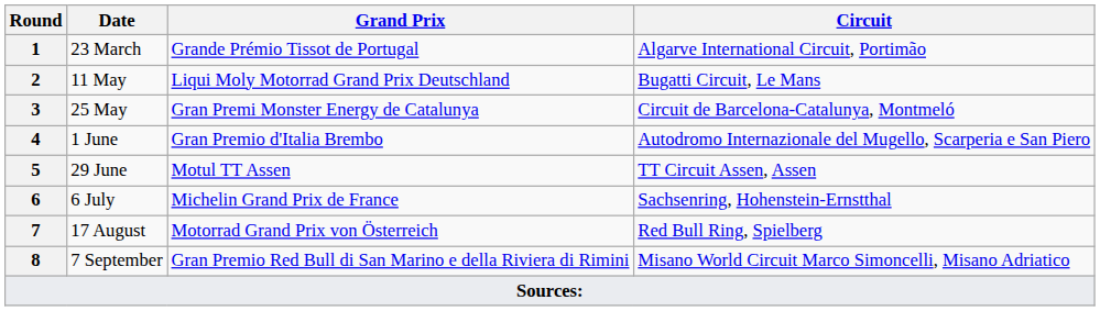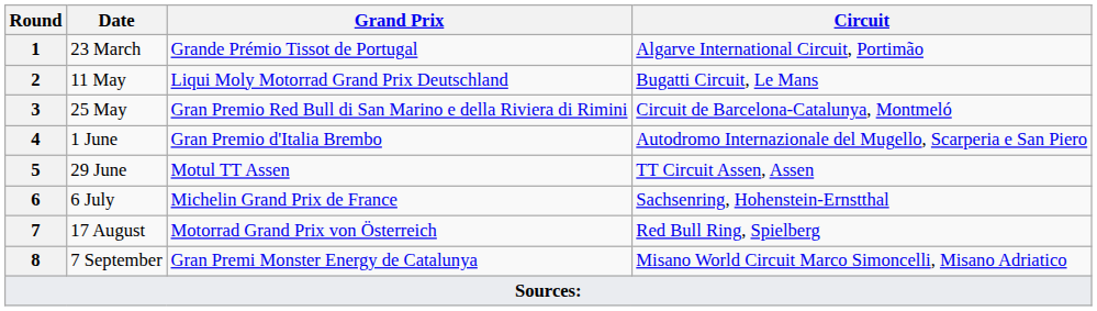 <table class="wikitable" style="font-size: 85%;">
 <tr>
 <th>Round</th>
 <th>Date</th>
 <th><a href='#'>Grand Prix</a></th>
 <th><a href='#'>Circuit</a></th>
 </tr>
 <tr>
 <th>1</th>
 <td>23 March</td>
 <td> <a href='#'>Grande Prémio Tissot de Portugal</a></td>
 <td><a href='#'>Algarve International Circuit</a>, <a href='#'>Portimão</a></td>
 </tr>
 <tr>
 <th>2</th>
 <td>11 May</td>
 <td> <a href='#'>Liqui Moly Motorrad Grand Prix Deutschland</a></td>
 <td><a href='#'>Bugatti Circuit</a>, <a href='#'>Le Mans</a></td>
 </tr>
 <tr>
 <th>3</th>
 <td>25 May</td>
-<td> <a href='#'>Gran Premi Monster Energy de Catalunya</a></td>
+<td nowrap> <a href='#'>Gran Premio Red Bull di San Marino e della Riviera di Rimini</a></td>
 <td><a href='#'>Circuit de Barcelona-Catalunya</a>, <a href='#'>Montmeló</a></td>
 </tr>
 <tr>
 <th>4</th>
 <td>1 June</td>
 <td> <a href='#'>Gran Premio d'Italia Brembo</a></td>
 <td nowrap><a href='#'>Autodromo Internazionale del Mugello</a>, <a href='#'>Scarperia e San Piero</a></td>
 </tr>
 <tr>
 <th>5</th>
 <td>29 June</td>
 <td> <a href='#'>Motul TT Assen</a></td>
 <td><a href='#'>TT Circuit Assen</a>, <a href='#'>Assen</a></td>
 </tr>
 <tr>
 <th>6</th>
 <td>6 July</td>
 <td> <a href='#'>Michelin Grand Prix de France</a></td>
 <td><a href='#'>Sachsenring</a>, <a href='#'>Hohenstein-Ernstthal</a></td>
 </tr>
 <tr>
 <th>7</th>
 <td>17 August</td>
 <td> <a href='#'>Motorrad Grand Prix von Österreich</a></td>
 <td><a href='#'>Red Bull Ring</a>, <a href='#'>Spielberg</a></td>
 </tr>
 <tr>
 <th>8</th>
 <td nowrap>7 September</td>
-<td nowrap> <a href='#'>Gran Premio Red Bull di San Marino e della Riviera di Rimini</a></td>
+<td> <a href='#'>Gran Premi Monster Energy de Catalunya</a></td>
 <td><a href='#'>Misano World Circuit Marco Simoncelli</a>, <a href='#'>Misano Adriatico</a></td>
 </tr>
 <tr class="sortbottom">
 <td colspan="4" align="bottom" style="background-color:#EAECF0; text-align:center"><strong>Sources:</strong></td>
 </tr>
 </table>
